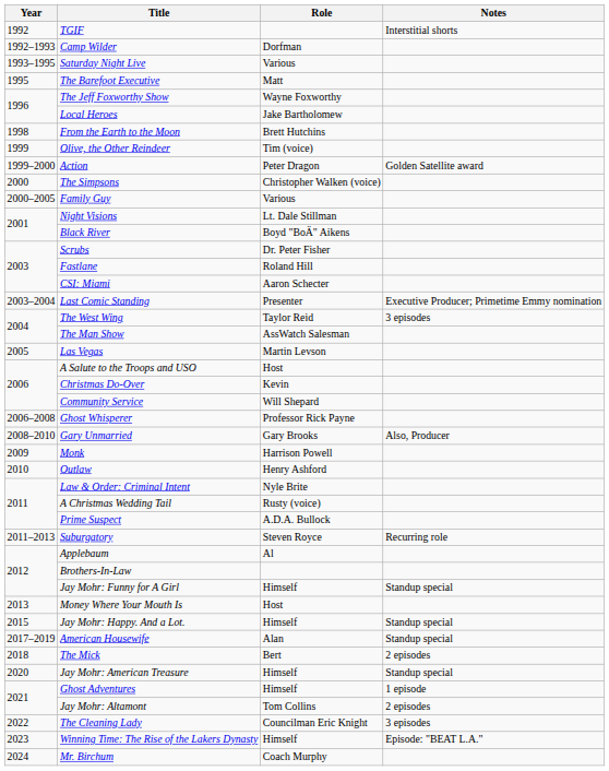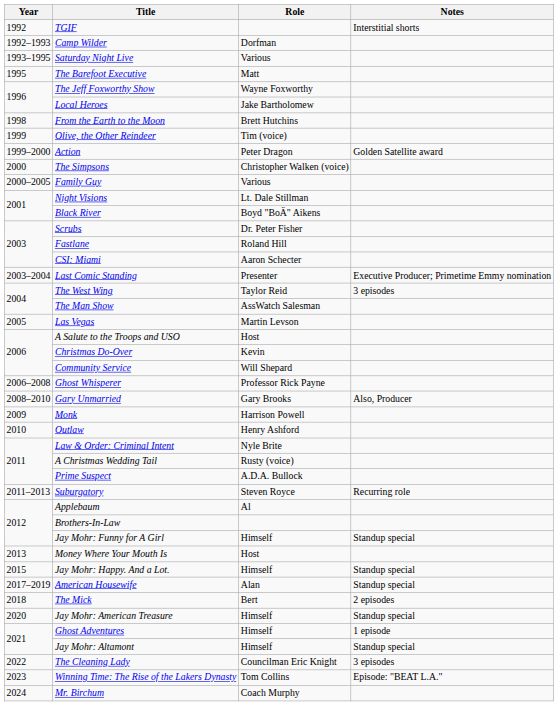 <table class = "wikitable sortable">
 <tr>
 <th>Year</th>
 <th>Title</th>
 <th>Role</th>
 <th class = "unsortable">Notes</th>
 </tr>
 <tr>
 <td>1992</td>
 <td><em><a href='#'>TGIF</a></em></td>
 <td></td>
 <td>Interstitial shorts</td>
 </tr>
 <tr>
 <td>1992–1993</td>
 <td><em><a href='#'>Camp Wilder</a></em></td>
 <td>Dorfman</td>
 <td></td>
 </tr>
 <tr>
 <td>1993–1995</td>
 <td><em><a href='#'>Saturday Night Live</a></em></td>
 <td>Various</td>
 <td></td>
 </tr>
 <tr>
 <td>1995</td>
 <td><em><a href='#'>The Barefoot Executive</a></em></td>
 <td>Matt</td>
 <td></td>
 </tr>
 <tr>
 <td rowspan="2">1996</td>
 <td><em><a href='#'>The Jeff Foxworthy Show</a></em></td>
 <td>Wayne Foxworthy</td>
 <td></td>
 </tr>
 <tr>
 <td><em><a href='#'>Local Heroes</a></em></td>
 <td>Jake Bartholomew</td>
 <td></td>
 </tr>
 <tr>
 <td>1998</td>
 <td><em><a href='#'>From the Earth to the Moon</a></em></td>
 <td>Brett Hutchins</td>
 <td></td>
 </tr>
 <tr>
 <td>1999</td>
 <td><em><a href='#'>Olive, the Other Reindeer</a></em></td>
 <td>Tim (voice)</td>
 <td></td>
 </tr>
 <tr>
 <td>1999–2000</td>
 <td><em><a href='#'>Action</a></em></td>
 <td>Peter Dragon</td>
 <td>Golden Satellite award</td>
 </tr>
 <tr>
 <td>2000</td>
 <td><em><a href='#'>The Simpsons</a></em></td>
 <td>Christopher Walken (voice)</td>
 <td></td>
 </tr>
 <tr>
 <td>2000–2005</td>
 <td><em><a href='#'>Family Guy</a></em></td>
 <td>Various</td>
 <td></td>
 </tr>
 <tr>
 <td rowspan="2">2001</td>
 <td><em><a href='#'>Night Visions</a></em></td>
 <td>Lt. Dale Stillman</td>
 <td></td>
 </tr>
 <tr>
 <td><em><a href='#'>Black River</a></em></td>
 <td>Boyd "BoÄ" Aikens</td>
 <td></td>
 </tr>
 <tr>
 <td rowspan="3">2003</td>
 <td><em><a href='#'>Scrubs</a></em></td>
 <td>Dr. Peter Fisher</td>
 <td></td>
 </tr>
 <tr>
 <td><em><a href='#'>Fastlane</a></em></td>
 <td>Roland Hill</td>
 <td></td>
 </tr>
 <tr>
 <td><em><a href='#'>CSI: Miami</a></em></td>
 <td>Aaron Schecter</td>
 <td></td>
 </tr>
 <tr>
 <td>2003–2004</td>
 <td><em><a href='#'>Last Comic Standing</a></em></td>
 <td>Presenter</td>
 <td>Executive Producer; Primetime Emmy nomination</td>
 </tr>
 <tr>
 <td rowspan="2">2004</td>
 <td><em><a href='#'>The West Wing</a></em></td>
 <td>Taylor Reid</td>
 <td>3 episodes</td>
 </tr>
 <tr>
 <td><em><a href='#'>The Man Show</a></em></td>
 <td>AssWatch Salesman</td>
 <td></td>
 </tr>
 <tr>
 <td>2005</td>
 <td><em><a href='#'>Las Vegas</a></em></td>
 <td>Martin Levson</td>
 <td></td>
 </tr>
 <tr>
 <td rowspan="3">2006</td>
 <td><em>A Salute to the Troops and USO</em></td>
 <td>Host</td>
 <td></td>
 </tr>
 <tr>
 <td><em><a href='#'>Christmas Do-Over</a></em></td>
 <td>Kevin</td>
 <td></td>
 </tr>
 <tr>
 <td><em><a href='#'>Community Service</a></em></td>
 <td>Will Shepard</td>
 <td></td>
 </tr>
 <tr>
 <td>2006–2008</td>
 <td><em><a href='#'>Ghost Whisperer</a></em></td>
 <td>Professor Rick Payne</td>
 <td></td>
 </tr>
 <tr>
 <td>2008–2010</td>
 <td><em><a href='#'>Gary Unmarried</a></em></td>
 <td>Gary Brooks</td>
 <td>Also, Producer</td>
 </tr>
 <tr>
 <td>2009</td>
 <td><em><a href='#'>Monk</a></em></td>
 <td>Harrison Powell</td>
 <td></td>
 </tr>
 <tr>
 <td>2010</td>
 <td><em><a href='#'>Outlaw</a></em></td>
 <td>Henry Ashford</td>
 <td></td>
 </tr>
 <tr>
 <td rowspan="3">2011</td>
 <td><em><a href='#'>Law & Order: Criminal Intent</a></em></td>
 <td>Nyle Brite</td>
 <td></td>
 </tr>
 <tr>
 <td><em>A Christmas Wedding Tail</em></td>
 <td>Rusty (voice)</td>
 <td></td>
 </tr>
 <tr>
 <td><em><a href='#'>Prime Suspect</a></em></td>
 <td>A.D.A. Bullock</td>
 <td></td>
 </tr>
 <tr>
 <td>2011–2013</td>
 <td><em><a href='#'>Suburgatory</a></em></td>
 <td>Steven Royce</td>
 <td>Recurring role</td>
 </tr>
 <tr>
 <td rowspan="3">2012</td>
 <td><em>Applebaum</em></td>
 <td>Al</td>
 <td></td>
 </tr>
 <tr>
 <td><em>Brothers-In-Law</em></td>
 <td></td>
 <td></td>
 </tr>
 <tr>
 <td><em>Jay Mohr: Funny for A Girl</em></td>
 <td>Himself</td>
 <td>Standup special</td>
 </tr>
 <tr>
 <td>2013</td>
 <td><em>Money Where Your Mouth Is</em></td>
 <td>Host</td>
 <td></td>
 </tr>
 <tr>
 <td>2015</td>
 <td><em>Jay Mohr: Happy. And a Lot.</em></td>
 <td>Himself</td>
 <td>Standup special</td>
 </tr>
 <tr>
 <td>2017–2019</td>
 <td><em><a href='#'>American Housewife</a></em></td>
 <td>Alan</td>
 <td>Standup special</td>
 </tr>
 <tr>
 <td>2018</td>
 <td><em><a href='#'>The Mick</a></em></td>
 <td>Bert</td>
 <td>2 episodes</td>
 </tr>
 <tr>
 <td>2020</td>
 <td><em>Jay Mohr: American Treasure</em></td>
 <td>Himself</td>
 <td>Standup special</td>
 </tr>
 <tr>
 <td rowspan="2">2021</td>
 <td><em><a href='#'>Ghost Adventures</a></em></td>
 <td>Himself</td>
 <td>1 episode</td>
 </tr>
 <tr>
 <td><em>Jay Mohr: Altamont</em></td>
-<td>Tom Collins</td>
-<td>2 episodes</td>
+<td>Himself</td>
+<td>Standup special</td>
 </tr>
 <tr>
 <td>2022</td>
 <td><em><a href='#'>The Cleaning Lady</a></em></td>
 <td>Councilman Eric Knight</td>
 <td>3 episodes</td>
 </tr>
 <tr>
 <td>2023</td>
 <td><em><a href='#'>Winning Time: The Rise of the Lakers Dynasty</a></em></td>
-<td>Himself</td>
+<td>Tom Collins</td>
 <td>Episode: "BEAT L.A."</td>
 </tr>
 <tr>
 <td>2024</td>
 <td><em><a href='#'>Mr. Birchum</a></em></td>
 <td>Coach Murphy</td>
 <td></td>
 </tr>
 </table>
